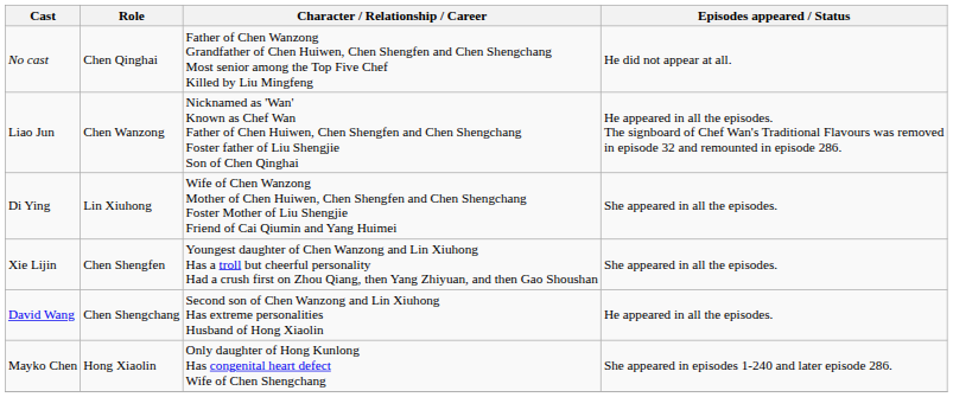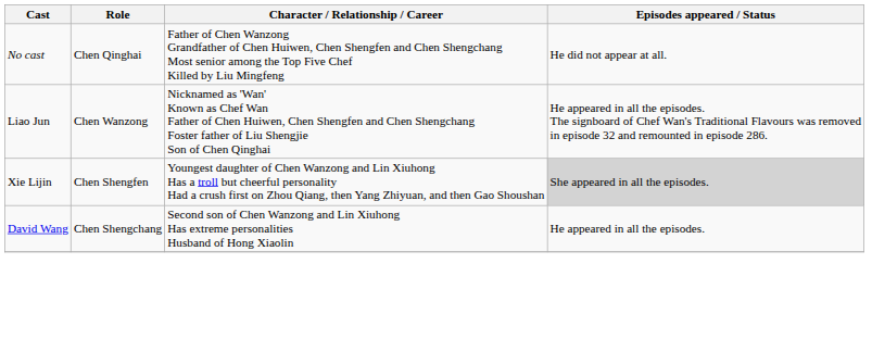 <table class="wikitable">
 <tr>
 <th>Cast</th>
 <th>Role</th>
 <th>Character / Relationship / Career</th>
 <th>Episodes appeared / Status</th>
 </tr>
 <tr>
 <td><em>No cast</em></td>
 <td>Chen Qinghai</td>
 <td>Father of Chen Wanzong<br>Grandfather of Chen Huiwen, Chen Shengfen and Chen Shengchang<br>Most senior among the Top Five Chef<br>Killed by Liu Mingfeng</td>
 <td>He did not appear at all.</td>
 </tr>
 <tr>
 <td>Liao Jun</td>
 <td>Chen Wanzong</td>
 <td>Nicknamed as 'Wan'<br>Known as Chef Wan<br>Father of Chen Huiwen, Chen Shengfen and Chen Shengchang<br>Foster father of Liu Shengjie<br>Son of Chen Qinghai</td>
 <td>He appeared in all the episodes.<br>The signboard of Chef Wan's Traditional Flavours was removed<br>in episode 32 and remounted in episode 286.</td>
 </tr>
 <tr>
-<td>Di Ying</td>
-<td>Lin Xiuhong</td>
-<td>Wife of Chen Wanzong<br>Mother of Chen Huiwen, Chen Shengfen and Chen Shengchang<br>Foster Mother of Liu Shengjie<br>Friend of Cai Qiumin and Yang Huimei</td>
-<td>She appeared in all the episodes.</td>
-</tr>
-<tr>
 <td>Xie Lijin</td>
 <td>Chen Shengfen</td>
 <td>Youngest daughter of Chen Wanzong and Lin Xiuhong<br>Has a <a href='#'>troll</a> but cheerful personality<br>Had a crush first on Zhou Qiang, then Yang Zhiyuan, and then Gao Shoushan</td>
-<td>She appeared in all the episodes.</td>
+<td style="background: lightgrey;">She appeared in all the episodes.</td>
 </tr>
 <tr>
 <td><a href='#'>David Wang</a></td>
 <td>Chen Shengchang</td>
 <td>Second son of Chen Wanzong and Lin Xiuhong<br>Has extreme personalities<br>Husband of Hong Xiaolin</td>
 <td>He appeared in all the episodes.</td>
 </tr>
 <tr>
-<td>Mayko Chen</td>
-<td>Hong Xiaolin</td>
-<td>Only daughter of Hong Kunlong<br>Has <a href='#'>congenital heart defect</a><br>Wife of Chen Shengchang</td>
-<td>She appeared in episodes 1-240 and later episode 286.</td>
-</tr>
-<tr>
 </tr>
 </table>
